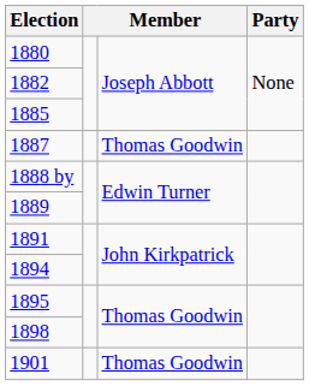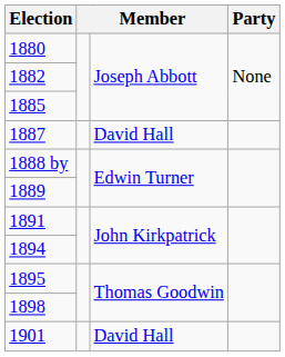 <table class="wikitable">
 <tr>
 <th>Election</th>
 <th colspan="2">Member</th>
 <th>Party</th>
 </tr>
 <tr>
 <td><a href='#'>1880</a></td>
 <td rowspan="3" > </td>
 <td rowspan="3"><a href='#'>Joseph Abbott</a></td>
 <td rowspan="3">None</td>
 </tr>
 <tr>
 <td><a href='#'>1882</a></td>
 </tr>
 <tr>
 <td><a href='#'>1885</a></td>
 </tr>
 <tr>
 <td><a href='#'>1887</a></td>
 <td> </td>
-<td><a href='#'>Thomas Goodwin</a></td>
+<td><a href='#'>David Hall</a></td>
 <td></td>
 </tr>
 <tr>
 <td><a href='#'>1888 by</a></td>
 <td rowspan="2" > </td>
 <td rowspan="2"><a href='#'>Edwin Turner</a></td>
 <td rowspan="2"></td>
 </tr>
 <tr>
 <td><a href='#'>1889</a></td>
 </tr>
 <tr>
 <td><a href='#'>1891</a></td>
 <td rowspan="2" > </td>
 <td rowspan="2"><a href='#'>John Kirkpatrick</a></td>
 <td rowspan="2"></td>
 </tr>
 <tr>
 <td><a href='#'>1894</a></td>
 </tr>
 <tr>
 <td><a href='#'>1895</a></td>
 <td rowspan="2" > </td>
 <td rowspan="2"><a href='#'>Thomas Goodwin</a></td>
 <td rowspan="2"></td>
 </tr>
 <tr>
 <td><a href='#'>1898</a></td>
 </tr>
 <tr>
 <td><a href='#'>1901</a></td>
 <td> </td>
-<td><a href='#'>Thomas Goodwin</a></td>
+<td><a href='#'>David Hall</a></td>
 <td></td>
 </tr>
 </table>
